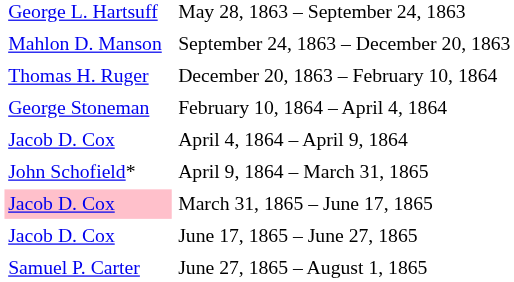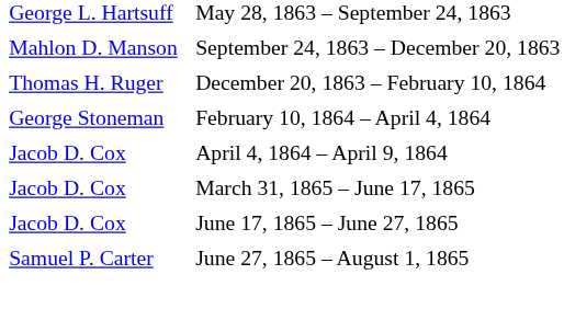 <table cellpadding=3>
 <tr>
 <td><a href='#'>George L. Hartsuff</a></td>
 <td>May 28, 1863 – September 24, 1863</td>
 </tr>
 <tr>
 <td><a href='#'>Mahlon D. Manson</a></td>
 <td>September 24, 1863 – December 20, 1863</td>
 </tr>
 <tr>
 <td><a href='#'>Thomas H. Ruger</a>    </td>
 <td>December 20, 1863 – February 10, 1864</td>
 </tr>
 <tr>
 <td><a href='#'>George Stoneman</a></td>
 <td>February 10, 1864 – April 4, 1864</td>
 </tr>
 <tr>
 <td><a href='#'>Jacob D. Cox</a></td>
 <td>April 4, 1864 – April 9, 1864</td>
 </tr>
 <tr>
-<td><a href='#'>John Schofield</a>*</td>
-<td>April 9, 1864 – March 31, 1865</td>
-</tr>
-<tr>
-<td style="background: pink;"><a href='#'>Jacob D. Cox</a></td>
+<td><a href='#'>Jacob D. Cox</a></td>
 <td>March 31, 1865 – June 17, 1865</td>
 </tr>
 <tr>
 <td><a href='#'>Jacob D. Cox</a></td>
 <td>June 17, 1865 – June 27, 1865</td>
 </tr>
 <tr>
 <td><a href='#'>Samuel P. Carter</a></td>
 <td>June 27, 1865 – August 1, 1865</td>
 </tr>
 <tr>
 </tr>
 </table>
